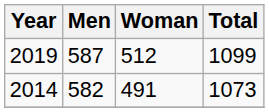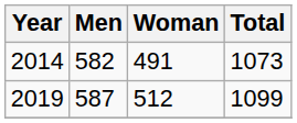 <table class="wikitable">
 <tr>
 <th>Year</th>
 <th>Men</th>
 <th>Woman</th>
 <th>Total</th>
 </tr>
 <tr>
+<td>2014</td>
+<td>582</td>
+<td>491</td>
+<td>1073</td>
+</tr>
+<tr>
 <td>2019</td>
 <td>587</td>
 <td>512</td>
 <td>1099</td>
 </tr>
 <tr>
-<td>2014</td>
-<td>582</td>
-<td>491</td>
-<td>1073</td>
-</tr>
-<tr>
 </tr>
 </table>
